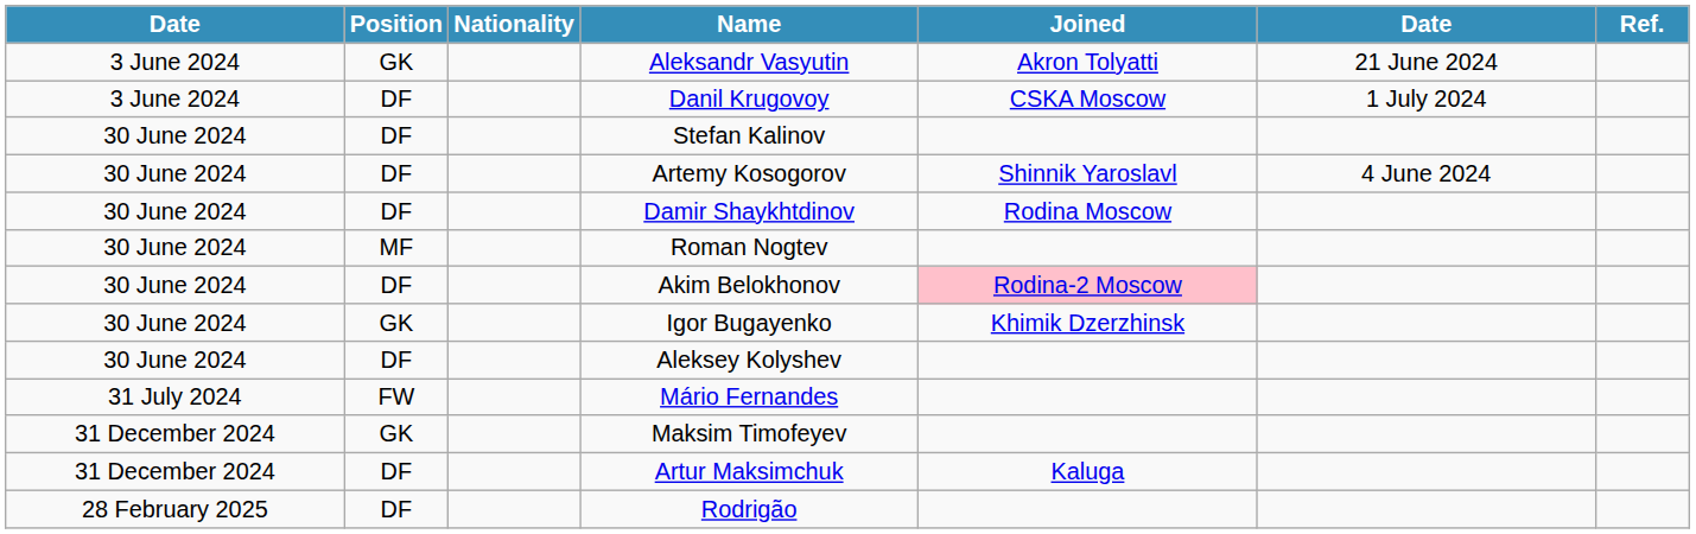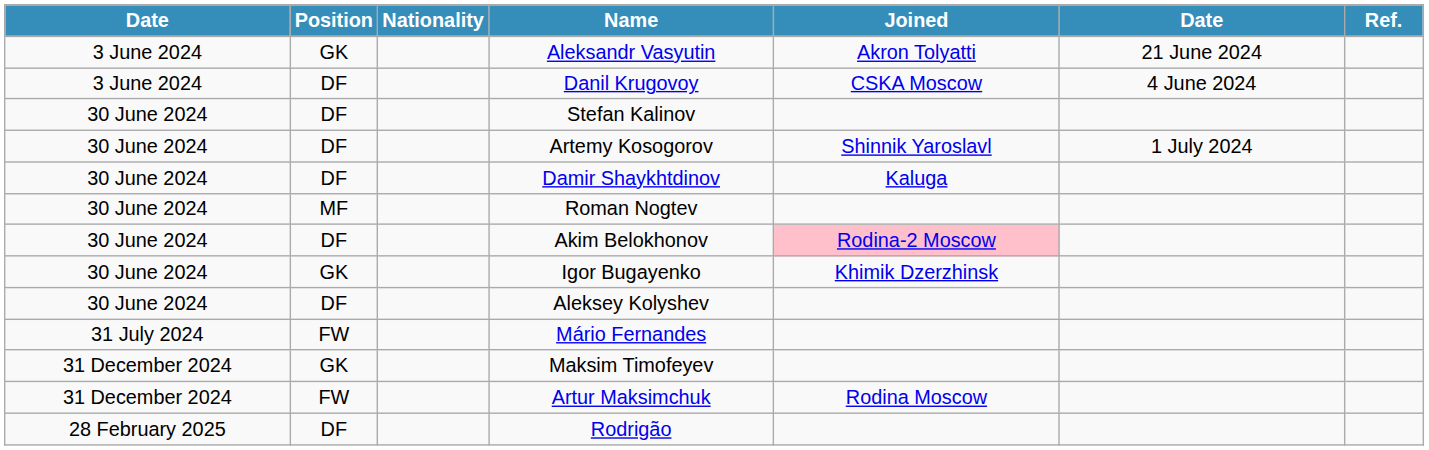 <table class="wikitable"  style="text-align:center; font-size:90%; ">
 <tr>
 <th style="background:#348EB9; color:white; width:200px;">Date</th>
 <th style="background:#348EB9; color:white; width:50px;">Position</th>
 <th style="background:#348EB9; color:white; width:50px;">Nationality</th>
 <th style="background:#348EB9; color:white; width:200px;">Name</th>
 <th style="background:#348EB9; color:white; width:200px;">Joined</th>
 <th style="background:#348EB9; color:white; width:200px;">Date</th>
 <th style="background:#348EB9; color:white; width:50px;">Ref.</th>
 </tr>
 <tr>
 <td>3 June 2024</td>
 <td>GK</td>
 <td></td>
 <td><a href='#'>Aleksandr Vasyutin</a></td>
 <td><a href='#'>Akron Tolyatti</a></td>
 <td>21 June 2024</td>
 <td></td>
 </tr>
 <tr>
 <td>3 June 2024</td>
 <td>DF</td>
 <td></td>
 <td><a href='#'>Danil Krugovoy</a></td>
 <td><a href='#'>CSKA Moscow</a></td>
-<td>1 July 2024</td>
+<td>4 June 2024</td>
 <td></td>
 </tr>
 <tr>
 <td>30 June 2024</td>
 <td>DF</td>
 <td></td>
 <td>Stefan Kalinov</td>
 <td></td>
 <td></td>
 <td></td>
 </tr>
 <tr>
 <td>30 June 2024</td>
 <td>DF</td>
 <td></td>
 <td>Artemy Kosogorov</td>
 <td><a href='#'>Shinnik Yaroslavl</a></td>
-<td>4 June 2024</td>
+<td>1 July 2024</td>
 <td></td>
 </tr>
 <tr>
 <td>30 June 2024</td>
 <td>DF</td>
 <td></td>
 <td><a href='#'>Damir Shaykhtdinov</a></td>
-<td><a href='#'>Rodina Moscow</a></td>
+<td><a href='#'>Kaluga</a></td>
 <td></td>
 <td></td>
 </tr>
 <tr>
 <td>30 June 2024</td>
 <td>MF</td>
 <td></td>
 <td>Roman Nogtev</td>
 <td></td>
 <td></td>
 <td></td>
 </tr>
 <tr>
 <td>30 June 2024</td>
 <td>DF</td>
 <td></td>
 <td>Akim Belokhonov</td>
 <td style="background: pink;"><a href='#'>Rodina-2 Moscow</a></td>
 <td></td>
 <td></td>
 </tr>
 <tr>
 <td>30 June 2024</td>
 <td>GK</td>
 <td></td>
 <td>Igor Bugayenko</td>
 <td><a href='#'>Khimik Dzerzhinsk</a></td>
 <td></td>
 <td></td>
 </tr>
 <tr>
 <td>30 June 2024</td>
 <td>DF</td>
 <td></td>
 <td>Aleksey Kolyshev</td>
 <td></td>
 <td></td>
 <td></td>
 </tr>
 <tr>
 <td>31 July 2024</td>
 <td>FW</td>
 <td></td>
 <td><a href='#'>Mário Fernandes</a></td>
 <td></td>
 <td></td>
 <td></td>
 </tr>
 <tr>
 <td>31 December 2024</td>
 <td>GK</td>
 <td></td>
 <td>Maksim Timofeyev</td>
 <td></td>
 <td></td>
 <td></td>
 </tr>
 <tr>
 <td>31 December 2024</td>
-<td>DF</td>
+<td>FW</td>
 <td></td>
 <td><a href='#'>Artur Maksimchuk</a></td>
-<td><a href='#'>Kaluga</a></td>
+<td><a href='#'>Rodina Moscow</a></td>
 <td></td>
 <td></td>
 </tr>
 <tr>
 <td>28 February 2025</td>
 <td>DF</td>
 <td></td>
 <td><a href='#'>Rodrigão</a></td>
 <td></td>
 <td></td>
 <td></td>
 </tr>
 </table>
